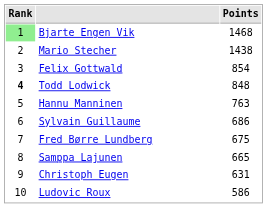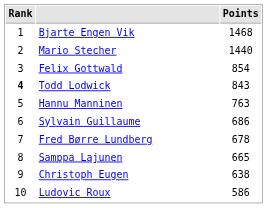 <table cellspacing="1" cellpadding="3" style="border:1px solid #AAAAAA;font-size:86%">
 <tr bgcolor="#E4E4E4">
 <th style="border-bottom:1px solid #AAAAAA" width=10>Rank</th>
 <th style="border-bottom:1px solid #AAAAAA" width=200></th>
 <th style="border-bottom:1px solid #AAAAAA" width=20>Points</th>
 </tr>
 <tr align="center">
-<td style="background: lightgreen;">1</td>
+<td>1</td>
 <td align="left"> <a href='#'>Bjarte Engen Vik</a></td>
 <td>1468</td>
 </tr>
 <tr align="center">
 <td>2</td>
 <td align="left"> <a href='#'>Mario Stecher</a></td>
-<td>1438</td>
+<td>1440</td>
 </tr>
 <tr align="center">
 <td>3</td>
 <td align="left"> <a href='#'>Felix Gottwald</a></td>
 <td>854</td>
 </tr>
 <tr align="center">
 <td><strong>4</strong></td>
 <td align="left"> <a href='#'>Todd Lodwick</a></td>
-<td>848</td>
+<td>843</td>
 </tr>
 <tr align="center">
 <td>5</td>
 <td align="left"> <a href='#'>Hannu Manninen</a></td>
 <td>763</td>
 </tr>
 <tr align="center">
 <td>6</td>
 <td align="left"> <a href='#'>Sylvain Guillaume</a></td>
 <td>686</td>
 </tr>
 <tr align="center">
 <td>7</td>
 <td align="left"> <a href='#'>Fred Børre Lundberg</a></td>
-<td>675</td>
+<td>678</td>
 </tr>
 <tr align="center">
 <td>8</td>
 <td align="left"> <a href='#'>Samppa Lajunen</a></td>
 <td>665</td>
 </tr>
 <tr align="center">
 <td>9</td>
 <td align="left"> <a href='#'>Christoph Eugen</a></td>
-<td>631</td>
+<td>638</td>
 </tr>
 <tr align="center">
 <td>10</td>
 <td align="left"> <a href='#'>Ludovic Roux</a></td>
 <td>586</td>
 </tr>
 </table>
